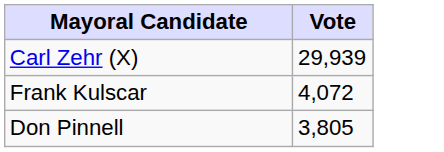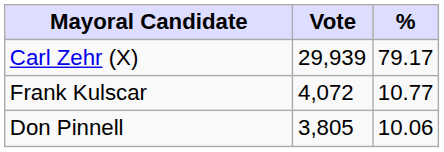 <table class="wikitable">
 <tr>
 <th style="background:#ddf; width:200px;">Mayoral Candidate </th>
 <th style="background:#ddf; width:50px;">Vote</th>
+<th style="background:#ddf; width:30px;">%</th>
 </tr>
 <tr>
 <td><a href='#'>Carl Zehr</a> (X)</td>
 <td>29,939</td>
+<td>79.17</td>
 </tr>
 <tr>
 <td>Frank Kulscar</td>
 <td>4,072</td>
+<td>10.77</td>
 </tr>
 <tr>
 <td>Don Pinnell</td>
 <td>3,805</td>
+<td>10.06</td>
 </tr>
 </table>
